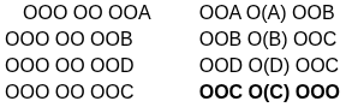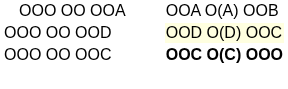 <table style="margin-left:3em">
 <tr>
 <td style="padding-left:1em">OOO OO OOA</td>
 <td style="width:2em"></td>
 <td>OOA O(A) OOB</td>
 </tr>
 <tr>
-<td>OOO OO OOB</td>
-<td></td>
-<td>OOB O(B) OOC</td>
-</tr>
-<tr>
 <td>OOO OO OOD</td>
 <td></td>
-<td>OOD O(D) OOC</td>
+<td style="background: lightyellow;">OOD O(D) OOC</td>
 </tr>
 <tr>
 <td>OOO OO OOC</td>
 <td></td>
 <td><strong>OOC O(C) OOO</strong></td>
 </tr>
 </table>
